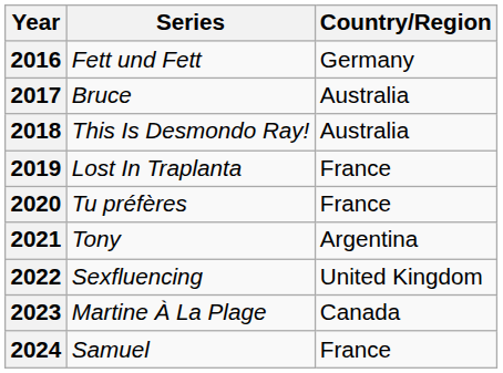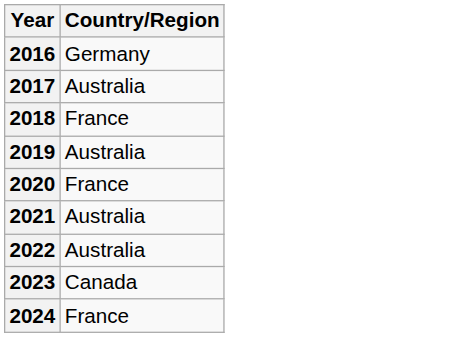 <table class="wikitable plainrowheaders">
 <tr>
 <th>Year</th>
-<th>Series</th>
 <th>Country/Region</th>
 </tr>
 <tr>
 <th scope="row">2016</th>
-<td><em>Fett und Fett</em></td>
 <td>Germany</td>
 </tr>
 <tr>
 <th scope="row">2017</th>
-<td><em>Bruce</em></td>
 <td>Australia</td>
 </tr>
 <tr>
 <th scope="row">2018</th>
-<td><em>This Is Desmondo Ray!</em></td>
+<td>France</td>
+</tr>
+<tr>
+<th scope="row">2019</th>
 <td>Australia</td>
 </tr>
 <tr>
-<th scope="row">2019</th>
-<td><em>Lost In Traplanta</em></td>
-<td>France</td>
-</tr>
-<tr>
 <th scope="row">2020</th>
-<td><em>Tu préfères</em></td>
 <td>France</td>
 </tr>
 <tr>
 <th scope="row">2021</th>
-<td><em>Tony</em></td>
-<td>Argentina</td>
+<td>Australia</td>
 </tr>
 <tr>
 <th scope="row">2022</th>
-<td><em>Sexfluencing</em></td>
-<td>United Kingdom</td>
+<td>Australia</td>
 </tr>
 <tr>
 <th scope="row">2023</th>
-<td><em>Martine À La Plage</em></td>
 <td>Canada</td>
 </tr>
 <tr>
 <th scope="row">2024</th>
-<td><em>Samuel</em></td>
 <td>France</td>
 </tr>
 </table>
